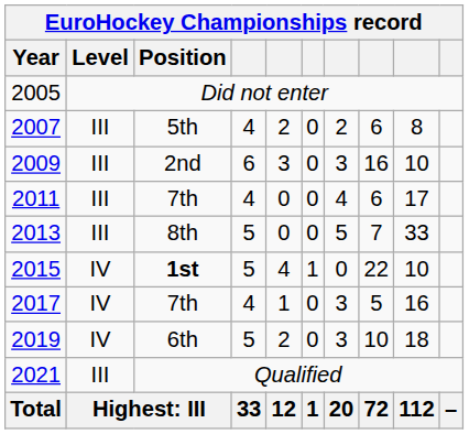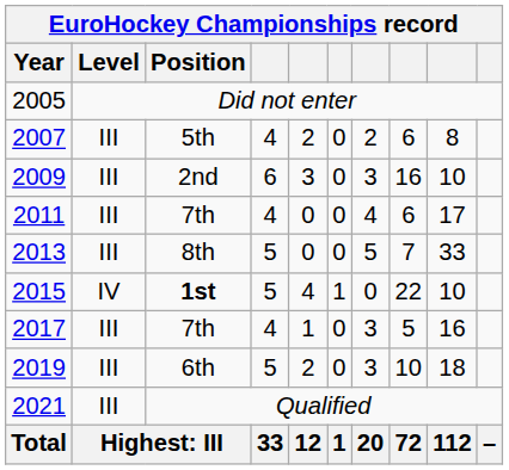 <table class="wikitable" style="text-align: center;">
 <tr>
 <th colspan=11><a href='#'>EuroHockey Championships</a> record</th>
 </tr>
 <tr>
 <th>Year</th>
 <th>Level</th>
 <th>Position</th>
 <th></th>
 <th></th>
 <th></th>
 <th></th>
 <th></th>
 <th></th>
 <th></th>
 </tr>
 <tr>
 <td>2005</td>
 <td colspan=9><em>Did not enter</em></td>
 </tr>
 <tr>
 <td> <a href='#'>2007</a></td>
 <td>III</td>
 <td>5th</td>
 <td>4</td>
 <td>2</td>
 <td>0</td>
 <td>2</td>
 <td>6</td>
 <td>8</td>
 <td></td>
 </tr>
 <tr>
 <td> <a href='#'>2009</a></td>
 <td>III</td>
 <td>2nd</td>
 <td>6</td>
 <td>3</td>
 <td>0</td>
 <td>3</td>
 <td>16</td>
 <td>10</td>
 <td></td>
 </tr>
 <tr>
 <td> <a href='#'>2011</a></td>
 <td>III</td>
 <td>7th</td>
 <td>4</td>
 <td>0</td>
 <td>0</td>
 <td>4</td>
 <td>6</td>
 <td>17</td>
 <td></td>
 </tr>
 <tr>
 <td> <a href='#'>2013</a></td>
 <td>III</td>
 <td>8th</td>
 <td>5</td>
 <td>0</td>
 <td>0</td>
 <td>5</td>
 <td>7</td>
 <td>33</td>
 <td></td>
 </tr>
 <tr>
 <td> <a href='#'>2015</a></td>
 <td>IV</td>
 <td><strong>1st</strong></td>
 <td>5</td>
 <td>4</td>
 <td>1</td>
 <td>0</td>
 <td>22</td>
 <td>10</td>
 <td></td>
 </tr>
 <tr>
 <td> <a href='#'>2017</a></td>
-<td>IV</td>
+<td>III</td>
 <td>7th</td>
 <td>4</td>
 <td>1</td>
 <td>0</td>
 <td>3</td>
 <td>5</td>
 <td>16</td>
 <td></td>
 </tr>
 <tr>
 <td> <a href='#'>2019</a></td>
-<td>IV</td>
+<td>III</td>
 <td>6th</td>
 <td>5</td>
 <td>2</td>
 <td>0</td>
 <td>3</td>
 <td>10</td>
 <td>18</td>
 <td></td>
 </tr>
 <tr>
 <td> <a href='#'>2021</a></td>
 <td>III</td>
 <td colspan=8><em>Qualified</em></td>
 </tr>
 <tr>
 <th>Total</th>
 <th colspan=2>Highest: III</th>
 <th>33</th>
 <th>12</th>
 <th>1</th>
 <th>20</th>
 <th>72</th>
 <th>112</th>
 <th>–</th>
 </tr>
 </table>
